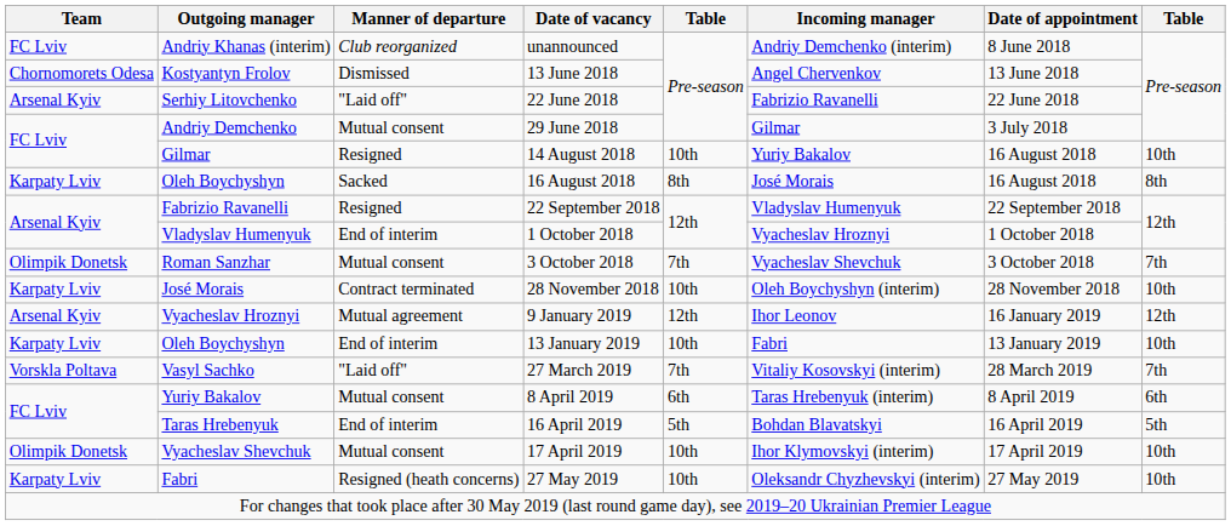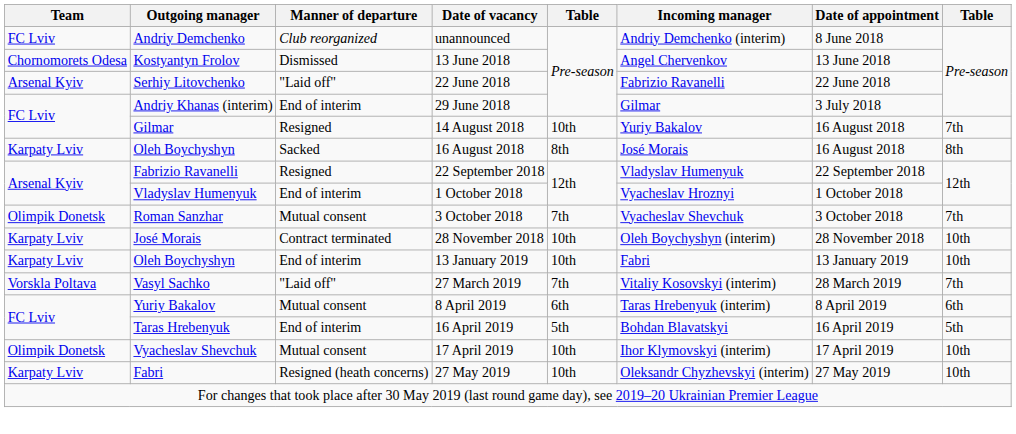 <table class="wikitable sortable">
 <tr>
 <th>Team</th>
 <th>Outgoing manager</th>
 <th>Manner of departure</th>
 <th>Date of vacancy</th>
 <th>Table</th>
 <th>Incoming manager</th>
 <th>Date of appointment</th>
 <th>Table</th>
 </tr>
 <tr>
 <td><a href='#'>FC Lviv</a></td>
-<td> <a href='#'>Andriy Khanas</a> (interim)</td>
+<td> <a href='#'>Andriy Demchenko</a></td>
 <td><em>Club reorganized </em></td>
 <td>unannounced</td>
 <td rowspan=4><em>Pre-season</em></td>
 <td> <a href='#'>Andriy Demchenko</a> (interim)</td>
 <td>8 June 2018</td>
 <td rowspan=4><em>Pre-season</em></td>
 </tr>
 <tr>
 <td><a href='#'>Chornomorets Odesa</a></td>
 <td> <a href='#'>Kostyantyn Frolov</a></td>
 <td>Dismissed </td>
 <td>13 June 2018</td>
 <td> <a href='#'>Angel Chervenkov</a></td>
 <td>13 June 2018</td>
 </tr>
 <tr>
 <td><a href='#'>Arsenal Kyiv</a></td>
 <td> <a href='#'>Serhiy Litovchenko</a></td>
 <td>"Laid off"</td>
 <td>22 June 2018</td>
 <td> <a href='#'>Fabrizio Ravanelli</a></td>
 <td>22 June 2018</td>
 </tr>
 <tr>
 <td rowspan=2><a href='#'>FC Lviv</a></td>
-<td> <a href='#'>Andriy Demchenko</a></td>
-<td>Mutual consent</td>
+<td> <a href='#'>Andriy Khanas</a> (interim)</td>
+<td>End of interim</td>
 <td>29 June 2018</td>
 <td> <a href='#'>Gilmar</a></td>
 <td>3 July 2018</td>
 </tr>
 <tr>
 <td> <a href='#'>Gilmar</a></td>
 <td>Resigned</td>
 <td>14 August 2018</td>
 <td>10th</td>
 <td> <a href='#'>Yuriy Bakalov</a></td>
 <td>16 August 2018</td>
-<td>10th</td>
+<td>7th</td>
 </tr>
 <tr>
 <td><a href='#'>Karpaty Lviv</a></td>
 <td> <a href='#'>Oleh Boychyshyn</a></td>
 <td>Sacked</td>
 <td>16 August 2018</td>
 <td>8th</td>
 <td> <a href='#'>José Morais</a></td>
 <td>16 August 2018</td>
 <td>8th</td>
 </tr>
 <tr>
 <td rowspan=2><a href='#'>Arsenal Kyiv</a></td>
 <td> <a href='#'>Fabrizio Ravanelli</a></td>
 <td>Resigned</td>
 <td>22 September 2018</td>
 <td rowspan=2>12th</td>
 <td> <a href='#'>Vladyslav Humenyuk</a></td>
 <td>22 September 2018</td>
 <td rowspan=2>12th</td>
 </tr>
 <tr>
 <td> <a href='#'>Vladyslav Humenyuk</a></td>
 <td>End of interim</td>
 <td>1 October 2018</td>
 <td> <a href='#'>Vyacheslav Hroznyi</a></td>
 <td>1 October 2018</td>
 </tr>
 <tr>
 <td><a href='#'>Olimpik Donetsk</a></td>
 <td> <a href='#'>Roman Sanzhar</a></td>
 <td>Mutual consent</td>
 <td>3 October 2018</td>
 <td>7th</td>
 <td> <a href='#'>Vyacheslav Shevchuk</a></td>
 <td>3 October 2018</td>
 <td>7th</td>
 </tr>
 <tr>
 <td><a href='#'>Karpaty Lviv</a></td>
 <td> <a href='#'>José Morais</a></td>
 <td>Contract terminated</td>
 <td>28 November 2018</td>
 <td>10th</td>
 <td> <a href='#'>Oleh Boychyshyn</a> (interim)</td>
 <td>28 November 2018</td>
 <td>10th</td>
-</tr>
-<tr>
-<td><a href='#'>Arsenal Kyiv</a></td>
-<td> <a href='#'>Vyacheslav Hroznyi</a></td>
-<td>Mutual agreement</td>
-<td>9 January 2019</td>
-<td>12th</td>
-<td> <a href='#'>Ihor Leonov</a></td>
-<td>16 January 2019</td>
-<td>12th</td>
 </tr>
 <tr>
 <td><a href='#'>Karpaty Lviv</a></td>
 <td> <a href='#'>Oleh Boychyshyn</a></td>
 <td>End of interim</td>
 <td>13 January 2019</td>
 <td>10th</td>
 <td> <a href='#'>Fabri</a></td>
 <td>13 January 2019</td>
 <td>10th</td>
 </tr>
 <tr>
 <td><a href='#'>Vorskla Poltava</a></td>
 <td> <a href='#'>Vasyl Sachko</a></td>
 <td>"Laid off"</td>
 <td>27 March 2019</td>
 <td>7th</td>
 <td> <a href='#'>Vitaliy Kosovskyi</a> (interim)</td>
 <td>28 March 2019</td>
 <td>7th</td>
 </tr>
 <tr>
 <td rowspan=2><a href='#'>FC Lviv</a></td>
 <td> <a href='#'>Yuriy Bakalov</a></td>
 <td>Mutual consent</td>
 <td>8 April 2019</td>
 <td>6th</td>
 <td> <a href='#'>Taras Hrebenyuk</a> (interim)</td>
 <td>8 April 2019</td>
 <td>6th</td>
 </tr>
 <tr>
 <td> <a href='#'>Taras Hrebenyuk</a></td>
 <td>End of interim</td>
 <td>16 April 2019</td>
 <td>5th</td>
 <td> <a href='#'>Bohdan Blavatskyi</a></td>
 <td>16 April 2019</td>
 <td>5th</td>
 </tr>
 <tr>
 <td><a href='#'>Olimpik Donetsk</a></td>
 <td> <a href='#'>Vyacheslav Shevchuk</a></td>
 <td>Mutual consent</td>
 <td>17 April 2019</td>
 <td>10th</td>
 <td> <a href='#'>Ihor Klymovskyi</a> (interim)</td>
 <td>17 April 2019</td>
 <td>10th</td>
 </tr>
 <tr>
 <td><a href='#'>Karpaty Lviv</a></td>
 <td> <a href='#'>Fabri</a></td>
 <td>Resigned (heath concerns)</td>
 <td>27 May 2019</td>
 <td>10th</td>
 <td> <a href='#'>Oleksandr Chyzhevskyi</a> (interim)</td>
 <td>27 May 2019</td>
 <td>10th</td>
 </tr>
 <tr>
 <td colspan="8" style="text-align:center;">For changes that took place after 30 May 2019 (last round game day), see <a href='#'>2019–20 Ukrainian Premier League</a></td>
 </tr>
 </table>
